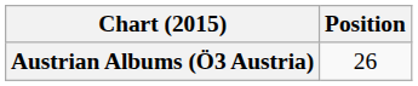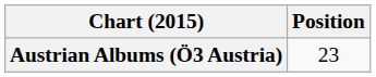 <table class="wikitable plainrowheaders" style="text-align:center;">
 <tr>
 <th scope="col">Chart (2015)</th>
 <th scope="col">Position</th>
 </tr>
 <tr>
 <th scope="row">Austrian Albums (Ö3 Austria)</th>
-<td>26</td>
+<td>23</td>
 </tr>
 </table>
